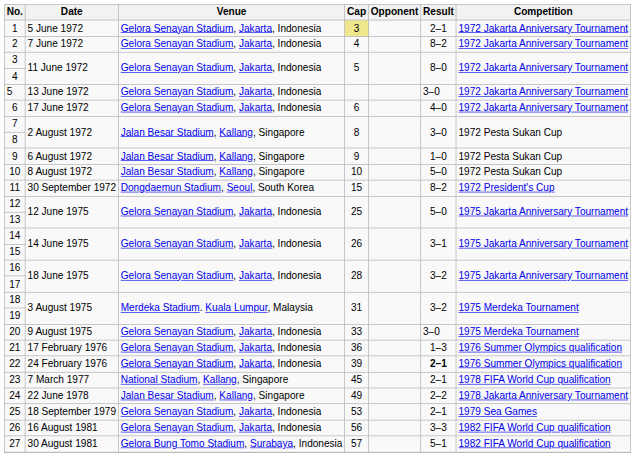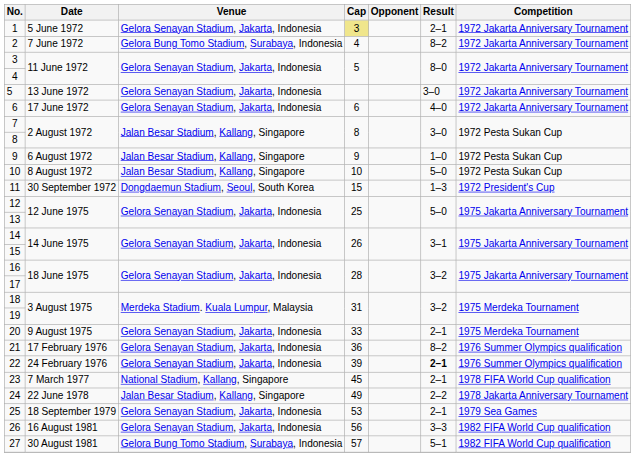 <table class="wikitable sortable">
 <tr>
 <th scope=col>No.</th>
 <th scope=col>Date</th>
 <th scope=col>Venue</th>
 <th scope=col>Cap</th>
 <th scope=col>Opponent</th>
 <th scope=col>Result</th>
 <th scope=col>Competition</th>
 </tr>
 <tr>
 <td align=center>1</td>
 <td>5 June 1972</td>
 <td><a href='#'>Gelora Senayan Stadium</a>, <a href='#'>Jakarta</a>, Indonesia</td>
 <td align=center style="background: khaki;">3</td>
 <td></td>
 <td align="center">2–1</td>
 <td><a href='#'>1972 Jakarta Anniversary Tournament</a></td>
 </tr>
 <tr>
 <td align=center>2</td>
 <td>7 June 1972</td>
-<td><a href='#'>Gelora Senayan Stadium</a>, <a href='#'>Jakarta</a>, Indonesia</td>
+<td><a href='#'>Gelora Bung Tomo Stadium</a>, <a href='#'>Surabaya</a>, Indonesia</td>
 <td align=center>4</td>
 <td></td>
 <td align="center">8–2</td>
 <td><a href='#'>1972 Jakarta Anniversary Tournament</a></td>
 </tr>
 <tr>
 <td align=center>3</td>
 <td rowspan="2">11 June 1972</td>
 <td rowspan="2"><a href='#'>Gelora Senayan Stadium</a>, <a href='#'>Jakarta</a>, Indonesia</td>
 <td rowspan="2" align="center">5</td>
 <td rowspan="2"></td>
 <td rowspan="2" align="center">8–0</td>
 <td rowspan="2"><a href='#'>1972 Jakarta Anniversary Tournament</a></td>
 </tr>
 <tr>
 <td align=center>4</td>
 </tr>
 <tr>
 <td>5</td>
 <td>13 June 1972</td>
 <td><a href='#'>Gelora Senayan Stadium</a>, <a href='#'>Jakarta</a>, Indonesia</td>
 <td></td>
 <td></td>
 <td>3–0</td>
 <td><a href='#'>1972 Jakarta Anniversary Tournament</a></td>
 </tr>
 <tr>
 <td align="center">6</td>
 <td>17 June 1972</td>
 <td><a href='#'>Gelora Senayan Stadium</a>, <a href='#'>Jakarta</a>, Indonesia</td>
 <td align="center">6</td>
 <td></td>
 <td align="center">4–0</td>
 <td><a href='#'>1972 Jakarta Anniversary Tournament</a></td>
 </tr>
 <tr>
 <td align="center">7</td>
 <td rowspan="2">2 August 1972</td>
 <td rowspan="2"><a href='#'>Jalan Besar Stadium</a>, <a href='#'>Kallang</a>, Singapore</td>
 <td rowspan="2" align="center">8</td>
 <td rowspan="2"></td>
 <td rowspan="2" align="center">3–0</td>
 <td rowspan="2">1972 Pesta Sukan Cup</td>
 </tr>
 <tr>
 <td align="center">8</td>
 </tr>
 <tr>
 <td align="center">9</td>
 <td>6 August 1972</td>
 <td><a href='#'>Jalan Besar Stadium</a>, <a href='#'>Kallang</a>, Singapore</td>
 <td align="center">9</td>
 <td></td>
 <td align="center">1–0</td>
 <td>1972 Pesta Sukan Cup</td>
 </tr>
 <tr>
 <td align="center">10</td>
 <td>8 August 1972</td>
 <td><a href='#'>Jalan Besar Stadium</a>, <a href='#'>Kallang</a>, Singapore</td>
 <td align="center">10</td>
 <td></td>
 <td align="center">5–0</td>
 <td>1972 Pesta Sukan Cup</td>
 </tr>
 <tr>
 <td align="center">11</td>
 <td>30 September 1972</td>
 <td><a href='#'>Dongdaemun Stadium</a>, <a href='#'>Seoul</a>, South Korea</td>
 <td align="center">15</td>
 <td></td>
-<td align="center">8–2</td>
+<td align="center">1–3</td>
 <td><a href='#'>1972 President's Cup</a></td>
 </tr>
 <tr>
 <td align="center">12</td>
 <td rowspan="2">12 June 1975</td>
 <td rowspan="2"><a href='#'>Gelora Senayan Stadium</a>, <a href='#'>Jakarta</a>, Indonesia</td>
 <td rowspan="2" align="center">25</td>
 <td rowspan="2"></td>
 <td rowspan="2" align="center">5–0</td>
 <td rowspan="2"><a href='#'>1975 Jakarta Anniversary Tournament</a></td>
 </tr>
 <tr>
 <td align="center">13</td>
 </tr>
 <tr>
 <td align="center">14</td>
 <td rowspan="2">14 June 1975</td>
 <td rowspan="2"><a href='#'>Gelora Senayan Stadium</a>, <a href='#'>Jakarta</a>, Indonesia</td>
 <td rowspan="2" align="center">26</td>
 <td rowspan="2"></td>
 <td rowspan="2" align="center">3–1</td>
 <td rowspan="2"><a href='#'>1975 Jakarta Anniversary Tournament</a></td>
 </tr>
 <tr>
 <td align="center">15</td>
 </tr>
 <tr>
 <td align="center">16</td>
 <td rowspan="2">18 June 1975</td>
 <td rowspan="2"><a href='#'>Gelora Senayan Stadium</a>, <a href='#'>Jakarta</a>, Indonesia</td>
 <td rowspan="2" align="center">28</td>
 <td rowspan="2"></td>
 <td rowspan="2" align="center">3–2</td>
 <td rowspan="2"><a href='#'>1975 Jakarta Anniversary Tournament</a></td>
 </tr>
 <tr>
 <td align="center">17</td>
 </tr>
 <tr>
 <td align="center">18</td>
 <td rowspan="2">3 August 1975</td>
 <td rowspan="2"><a href='#'>Merdeka Stadium</a>. <a href='#'>Kuala Lumpur</a>, Malaysia</td>
 <td rowspan="2" align="center">31</td>
 <td rowspan="2"></td>
 <td rowspan="2" align="center">3–2</td>
 <td rowspan="2"><a href='#'>1975 Merdeka Tournament</a></td>
 </tr>
 <tr>
 <td align="center">19</td>
 </tr>
 <tr>
 <td align="center">20</td>
 <td>9 August 1975</td>
 <td><a href='#'>Gelora Senayan Stadium</a>, <a href='#'>Jakarta</a>, Indonesia</td>
 <td align="center">33</td>
 <td></td>
-<td>3–0</td>
+<td align="center">2–1</td>
 <td><a href='#'>1975 Merdeka Tournament</a></td>
 </tr>
 <tr>
 <td align=center>21</td>
 <td>17 February 1976</td>
 <td><a href='#'>Gelora Senayan Stadium</a>, <a href='#'>Jakarta</a>, Indonesia</td>
 <td align=center>36</td>
 <td></td>
-<td align="center">1–3</td>
+<td align="center">8–2</td>
 <td><a href='#'>1976 Summer Olympics qualification</a></td>
 </tr>
 <tr>
 <td align=center>22</td>
 <td>24 February 1976</td>
 <td><a href='#'>Gelora Senayan Stadium</a>, <a href='#'>Jakarta</a>, Indonesia</td>
 <td align=center>39</td>
 <td></td>
 <td align="center"><strong>2–1</strong></td>
 <td><a href='#'>1976 Summer Olympics qualification</a></td>
 </tr>
 <tr>
 <td align=center>23</td>
 <td>7 March 1977</td>
 <td><a href='#'>National Stadium</a>, <a href='#'>Kallang</a>, Singapore</td>
 <td align=center>45</td>
 <td></td>
 <td align="center">2–1</td>
 <td><a href='#'>1978 FIFA World Cup qualification</a></td>
 </tr>
 <tr>
 <td align=center>24</td>
 <td>22 June 1978</td>
 <td><a href='#'>Jalan Besar Stadium</a>, <a href='#'>Kallang</a>, Singapore</td>
 <td align=center>49</td>
 <td></td>
 <td align="center">2–2</td>
 <td><a href='#'>1978 Jakarta Anniversary Tournament</a></td>
 </tr>
 <tr>
 <td align=center>25</td>
 <td>18 September 1979</td>
 <td><a href='#'>Gelora Senayan Stadium</a>, <a href='#'>Jakarta</a>, Indonesia</td>
 <td align=center>53</td>
 <td></td>
 <td align="center">2–1</td>
 <td><a href='#'>1979 Sea Games</a></td>
 </tr>
 <tr>
 <td align=center>26</td>
 <td>16 August 1981</td>
 <td><a href='#'>Gelora Senayan Stadium</a>, <a href='#'>Jakarta</a>, Indonesia</td>
 <td align=center>56</td>
 <td></td>
 <td align="center">3–3</td>
 <td><a href='#'>1982 FIFA World Cup qualification</a></td>
 </tr>
 <tr>
 <td align=center>27</td>
 <td>30 August 1981</td>
 <td><a href='#'>Gelora Bung Tomo Stadium</a>, <a href='#'>Surabaya</a>, Indonesia</td>
 <td align=center>57</td>
 <td></td>
 <td align="center">5–1</td>
 <td><a href='#'>1982 FIFA World Cup qualification</a></td>
 </tr>
 <tr>
 </tr>
 </table>
